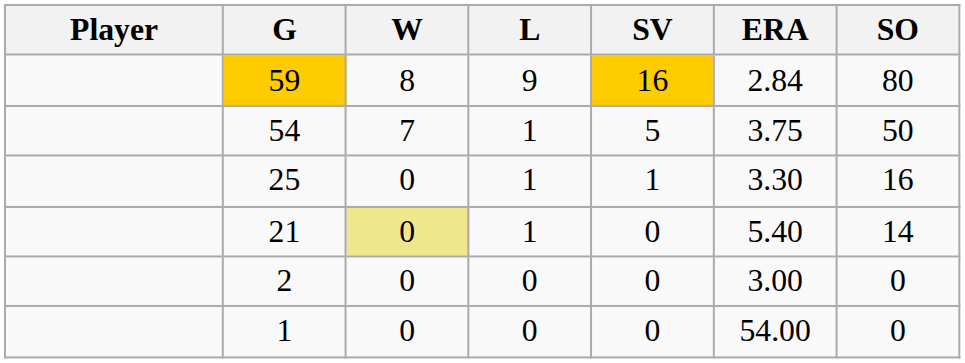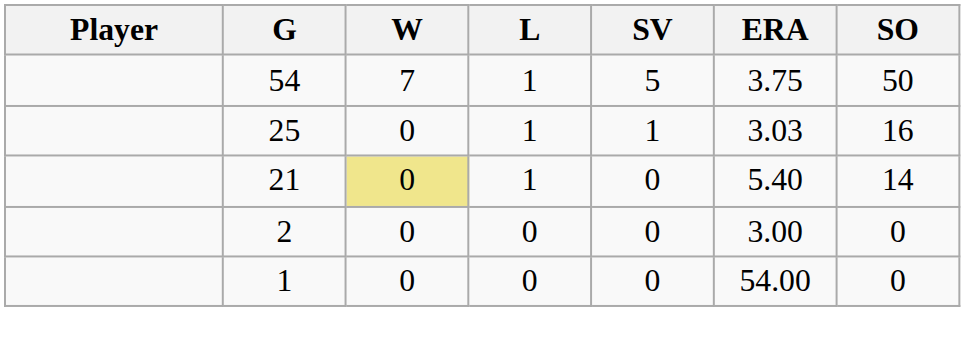 <table class="wikitable sortable">
 <tr>
 <th bgcolor="#DDDDFF" width="16%">Player</th>
 <th bgcolor="#DDDDFF" width="9%">G</th>
 <th bgcolor="#DDDDFF" width="9%">W</th>
 <th bgcolor="#DDDDFF" width="9%">L</th>
 <th bgcolor="#DDDDFF" width="9%">SV</th>
 <th bgcolor="#DDDDFF" width="9%">ERA</th>
 <th bgcolor="#DDDDFF" width="9%">SO</th>
-</tr>
-<tr align="center">
-<td></td>
-<td bgcolor="#FFCC00">59</td>
-<td>8</td>
-<td>9</td>
-<td bgcolor="#FFCC00">16</td>
-<td>2.84</td>
-<td>80</td>
 </tr>
 <tr align="center">
 <td></td>
 <td>54</td>
 <td>7</td>
 <td>1</td>
 <td>5</td>
 <td>3.75</td>
 <td>50</td>
 </tr>
 <tr align="center">
 <td></td>
 <td>25</td>
 <td>0</td>
 <td>1</td>
 <td>1</td>
-<td>3.30</td>
+<td>3.03</td>
 <td>16</td>
 </tr>
 <tr align="center">
 <td></td>
 <td>21</td>
 <td style="background: khaki;">0</td>
 <td>1</td>
 <td>0</td>
 <td>5.40</td>
 <td>14</td>
 </tr>
 <tr align="center">
 <td></td>
 <td>2</td>
 <td>0</td>
 <td>0</td>
 <td>0</td>
 <td>3.00</td>
 <td>0</td>
 </tr>
 <tr align="center">
 <td></td>
 <td>1</td>
 <td>0</td>
 <td>0</td>
 <td>0</td>
 <td>54.00</td>
 <td>0</td>
 </tr>
 </table>
